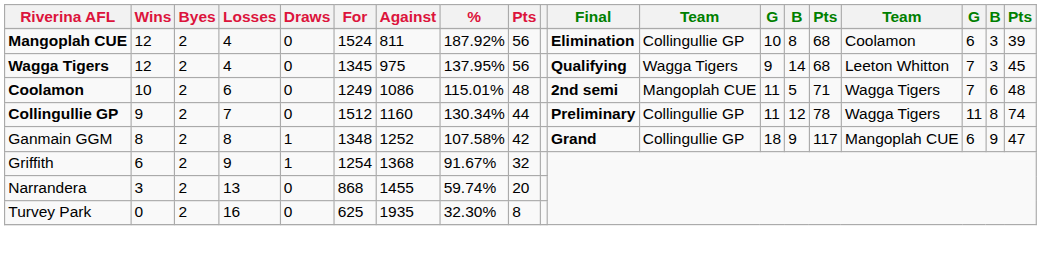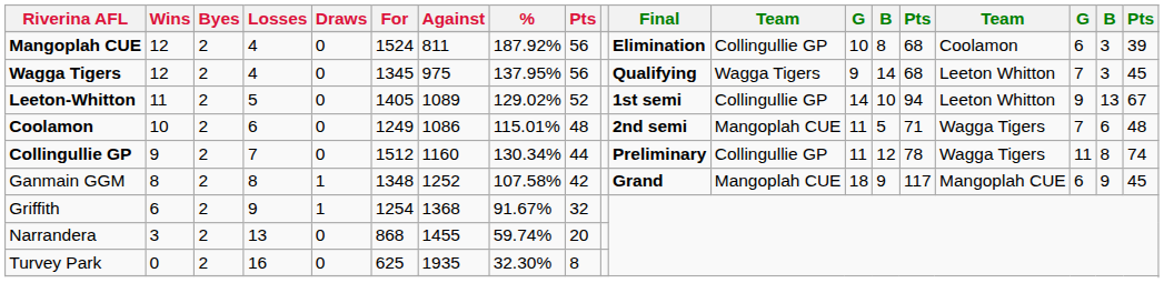 <table class="wikitable" style="font-size: 85%; text-align: left">
 <tr>
 <th style="color:crimson">Riverina AFL</th>
 <th style="color:crimson">Wins</th>
 <th style="color:crimson">Byes</th>
 <th style="color:crimson">Losses</th>
 <th style="color:crimson">Draws</th>
 <th style="color:crimson">For</th>
 <th style="color:crimson">Against</th>
 <th style="color:crimson">%</th>
 <th style="color:crimson">Pts</th>
 <th></th>
 <th style="color:green">Final</th>
 <th style="color:green">Team</th>
 <th style="color:green">G</th>
 <th style="color:green">B</th>
 <th style="color:green">Pts</th>
 <th style="color:green">Team</th>
 <th style="color:green">G</th>
 <th style="color:green">B</th>
 <th style="color:green">Pts</th>
 </tr>
 <tr>
 </tr>
 <tr>
 </tr>
 <tr>
 <td><strong>	Mangoplah CUE	</strong></td>
 <td>12</td>
 <td>2</td>
 <td>4</td>
 <td>0</td>
 <td>1524</td>
 <td>811</td>
 <td>187.92%</td>
 <td>56</td>
 <td></td>
 <td><strong>Elimination</strong></td>
 <td>Collingullie GP</td>
 <td>10</td>
 <td>8</td>
 <td>68</td>
 <td>Coolamon</td>
 <td>6</td>
 <td>3</td>
 <td>39</td>
 </tr>
 <tr>
 <td><strong>	Wagga Tigers	</strong></td>
 <td>12</td>
 <td>2</td>
 <td>4</td>
 <td>0</td>
 <td>1345</td>
 <td>975</td>
 <td>137.95%</td>
 <td>56</td>
 <td></td>
 <td><strong>Qualifying</strong></td>
 <td>Wagga Tigers</td>
 <td>9</td>
 <td>14</td>
 <td>68</td>
 <td>Leeton Whitton</td>
 <td>7</td>
 <td>3</td>
 <td>45</td>
 </tr>
 <tr>
+<td><strong>	Leeton-Whitton	</strong></td>
+<td>11</td>
+<td>2</td>
+<td>5</td>
+<td>0</td>
+<td>1405</td>
+<td>1089</td>
+<td>129.02%</td>
+<td>52</td>
+<td></td>
+<td><strong>1st semi</strong></td>
+<td>Collingullie GP</td>
+<td>14</td>
+<td>10</td>
+<td>94</td>
+<td>Leeton Whitton</td>
+<td>9</td>
+<td>13</td>
+<td>67</td>
+</tr>
+<tr>
 <td><strong>	Coolamon	</strong></td>
 <td>10</td>
 <td>2</td>
 <td>6</td>
 <td>0</td>
 <td>1249</td>
 <td>1086</td>
 <td>115.01%</td>
 <td>48</td>
 <td></td>
 <td><strong>2nd semi</strong></td>
 <td>Mangoplah CUE</td>
 <td>11</td>
 <td>5</td>
 <td>71</td>
 <td>Wagga Tigers</td>
 <td>7</td>
 <td>6</td>
 <td>48</td>
 </tr>
 <tr ||>
 <td><strong>	Collingullie GP	</strong></td>
 <td>9</td>
 <td>2</td>
 <td>7</td>
 <td>0</td>
 <td>1512</td>
 <td>1160</td>
 <td>130.34%</td>
 <td>44</td>
 <td></td>
 <td><strong>Preliminary</strong></td>
 <td>Collingullie GP</td>
 <td>11</td>
 <td>12</td>
 <td>78</td>
 <td>Wagga Tigers</td>
 <td>11</td>
 <td>8</td>
 <td>74</td>
 </tr>
 <tr>
 <td>Ganmain GGM</td>
 <td>8</td>
 <td>2</td>
 <td>8</td>
 <td>1</td>
 <td>1348</td>
 <td>1252</td>
 <td>107.58%</td>
 <td>42</td>
 <td></td>
 <td><strong>Grand</strong></td>
-<td>Collingullie GP</td>
+<td>Mangoplah CUE</td>
 <td>18</td>
 <td>9</td>
 <td>117</td>
 <td>Mangoplah CUE</td>
 <td>6</td>
 <td>9</td>
-<td>47</td>
+<td>45</td>
 </tr>
 <tr>
 <td>Griffith</td>
 <td>6</td>
 <td>2</td>
 <td>9</td>
 <td>1</td>
 <td>1254</td>
 <td>1368</td>
 <td>91.67%</td>
 <td>32</td>
 <td></td>
 </tr>
 <tr>
 <td>Narrandera</td>
 <td>3</td>
 <td>2</td>
 <td>13</td>
 <td>0</td>
 <td>868</td>
 <td>1455</td>
 <td>59.74%</td>
 <td>20</td>
 <td></td>
 </tr>
 <tr>
 <td>Turvey Park</td>
 <td>0</td>
 <td>2</td>
 <td>16</td>
 <td>0</td>
 <td>625</td>
 <td>1935</td>
 <td>32.30%</td>
 <td>8</td>
 <td></td>
 </tr>
 <tr>
 </tr>
 </table>
